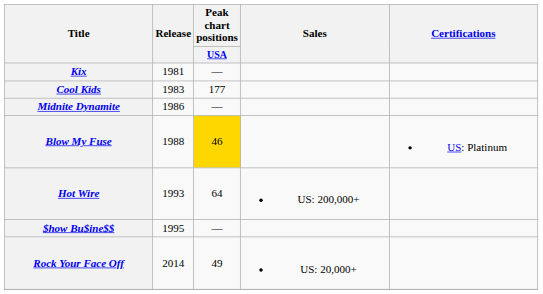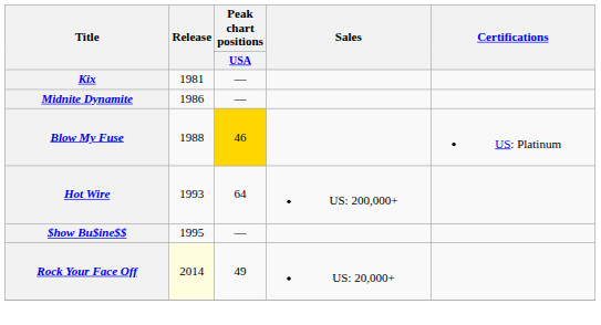 <table class="wikitable plainrowheaders" style="text-align:center;">
 <tr>
 <th scope="col" rowspan="2" style="width:13em;">Title</th>
 <th scope="col" rowspan="2" style="width:3em;">Release</th>
 <th scope="col" colspan="1" style="width:3em;">Peak chart positions</th>
 <th scope="col" rowspan="2" style="width:13em;">Sales</th>
 <th scope="col" rowspan="2" style="width:13em;"><a href='#'>Certifications</a></th>
 </tr>
 <tr>
 <th scope="col" style="width:2.8em;font-size:90%;"><a href='#'>USA</a></th>
 </tr>
 <tr>
 <th scope="row"><em><a href='#'>Kix</a></em></th>
 <td>1981</td>
 <td>—</td>
-<td></td>
-<td></td>
-</tr>
-<tr>
-<th scope="row"><em><a href='#'>Cool Kids</a></em></th>
-<td>1983</td>
-<td>177</td>
 <td></td>
 <td></td>
 </tr>
 <tr>
 <th scope="row"><em><a href='#'>Midnite Dynamite</a></em></th>
 <td>1986</td>
 <td>—</td>
 <td></td>
 <td></td>
 </tr>
 <tr>
 <th scope="row"><em><a href='#'>Blow My Fuse</a></em></th>
 <td>1988</td>
 <td style="background: gold;">46</td>
 <td></td>
 <td><br><ul><li><a href='#'>US</a>: Platinum</li></ul></td>
 </tr>
 <tr>
 <th scope="row"><em><a href='#'>Hot Wire</a></em></th>
 <td>1993</td>
 <td>64</td>
 <td><br><ul><li>US: 200,000+</li></ul></td>
 <td></td>
 </tr>
 <tr>
 <th scope="row"><em><a href='#'>$how Bu$ine$$</a></em></th>
 <td>1995</td>
 <td>—</td>
 <td></td>
 <td></td>
 </tr>
 <tr>
 <th scope="row"><em><a href='#'>Rock Your Face Off</a></em></th>
-<td>2014</td>
+<td style="background: lightyellow;">2014</td>
 <td>49</td>
 <td><br><ul><li>US: 20,000+</li></ul></td>
 <td></td>
 </tr>
 <tr>
 </tr>
 </table>
